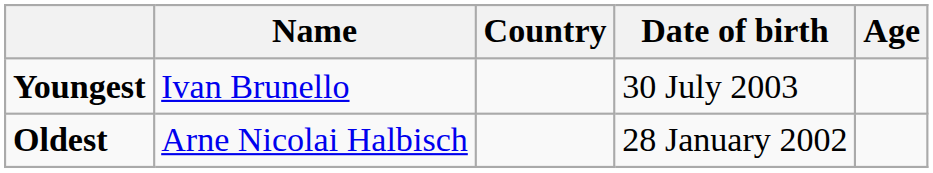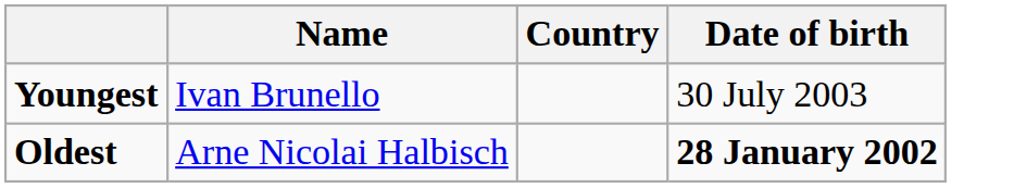 <table class="wikitable">
 <tr>
 <th></th>
 <th><strong>Name</strong></th>
 <th><strong>Country</strong></th>
 <th><strong>Date of birth</strong></th>
-<th><strong>Age</strong></th>
 </tr>
 <tr>
 <td><strong>Youngest</strong></td>
 <td><a href='#'>Ivan Brunello</a></td>
 <td></td>
 <td>30 July 2003</td>
-<td></td>
 </tr>
 <tr>
 <td><strong>Oldest</strong></td>
 <td><a href='#'>Arne Nicolai Halbisch</a></td>
 <td></td>
-<td>28 January 2002</td>
-<td></td>
+<td><strong>28 January 2002</strong></td>
 </tr>
 </table>
